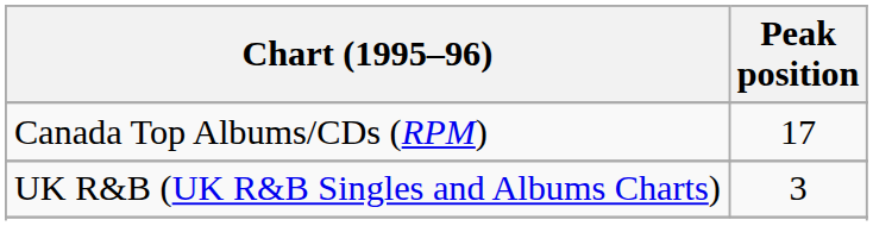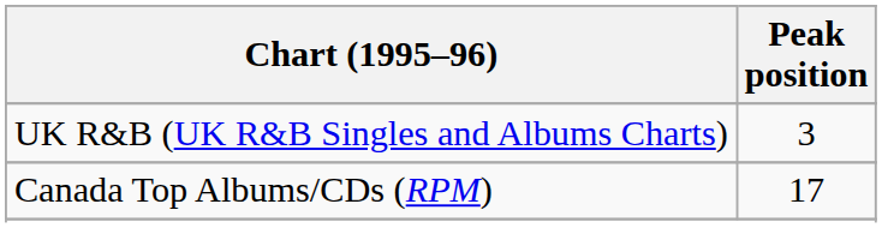 <table class="wikitable sortable">
 <tr>
 <th>Chart (1995–96)</th>
 <th>Peak<br>position</th>
+</tr>
+<tr>
+</tr>
+<tr>
+</tr>
+<tr>
+</tr>
+<tr>
+</tr>
+<tr>
+<td align="left">UK R&B (<a href='#'>UK R&B Singles and Albums Charts</a>)</td>
+<td align="center">3</td>
+</tr>
+<tr>
+</tr>
+<tr>
+</tr>
+<tr>
+</tr>
+<tr>
 </tr>
 <tr>
 </tr>
 <tr>
 </tr>
 <tr>
 </tr>
 <tr>
 </tr>
 <tr>
 <td>Canada Top Albums/CDs (<em><a href='#'>RPM</a></em>)</td>
 <td align="center">17</td>
 </tr>
 <tr>
 </tr>
 <tr>
 </tr>
 <tr>
 </tr>
 <tr>
 </tr>
-<tr>
-</tr>
-<tr>
-</tr>
-<tr>
-</tr>
-<tr>
-</tr>
-<tr>
-<td align="left">UK R&B (<a href='#'>UK R&B Singles and Albums Charts</a>)</td>
-<td align="center">3</td>
-</tr>
-<tr>
-</tr>
-<tr>
-</tr>
-<tr>
-</tr>
-<tr>
-</tr>
 </table>
